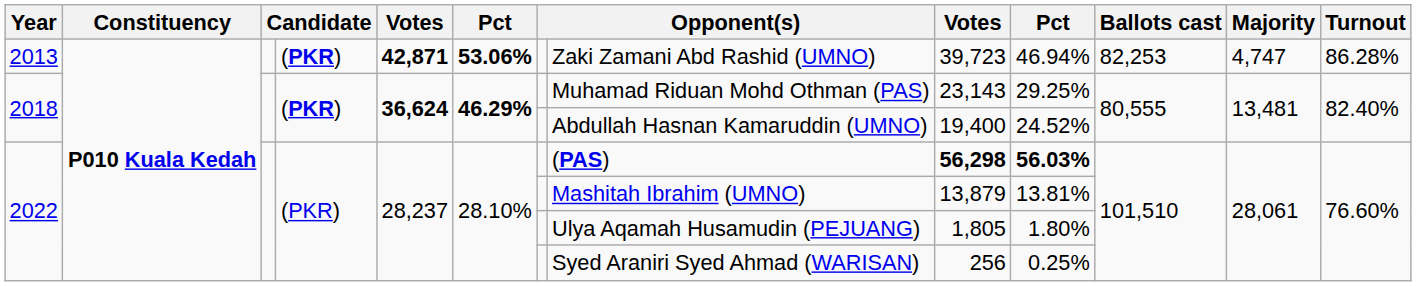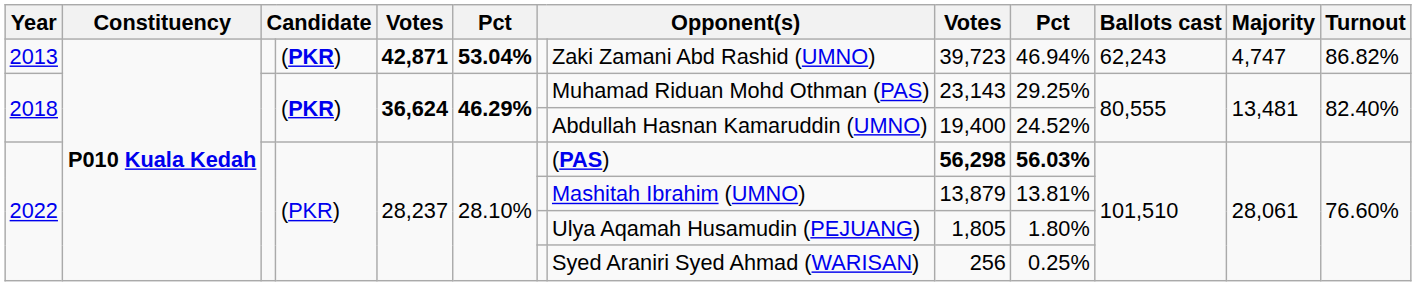 <table class="wikitable" style="margin:0.5em ; font-size:95%">
 <tr>
 <th>Year</th>
 <th>Constituency</th>
 <th colspan=2>Candidate</th>
 <th>Votes</th>
 <th>Pct</th>
 <th colspan=2>Opponent(s)</th>
 <th>Votes</th>
 <th>Pct</th>
 <th>Ballots cast</th>
 <th>Majority</th>
 <th>Turnout</th>
 </tr>
 <tr>
 <td><a href='#'>2013</a></td>
 <td rowspan=7><strong>P010 <a href='#'>Kuala Kedah</a></strong></td>
 <td></td>
 <td> (<a href='#'><strong>PKR</strong></a>)</td>
 <td align="right"><strong>42,871</strong></td>
-<td><strong>53.06%</strong></td>
+<td><strong>53.04%</strong></td>
 <td></td>
 <td>Zaki Zamani Abd Rashid (<a href='#'>UMNO</a>)</td>
 <td align="right">39,723</td>
 <td>46.94%</td>
-<td>82,253</td>
+<td>62,243</td>
 <td>4,747</td>
-<td>86.28%</td>
+<td>86.82%</td>
 </tr>
 <tr>
 <td rowspan="2"><a href='#'>2018</a></td>
 <td rowspan="2" ></td>
 <td rowspan="2"> (<a href='#'><strong>PKR</strong></a>)</td>
 <td rowspan="2" align=right><strong>36,624</strong></td>
 <td rowspan="2"><strong>46.29%</strong></td>
 <td></td>
 <td>Muhamad Riduan Mohd Othman (<a href='#'>PAS</a>)</td>
 <td align=right>23,143</td>
 <td>29.25%</td>
 <td rowspan="2">80,555</td>
 <td rowspan="2">13,481</td>
 <td rowspan="2">82.40%</td>
 </tr>
 <tr>
 <td></td>
 <td>Abdullah Hasnan Kamaruddin  (<a href='#'>UMNO</a>)</td>
 <td align=right>19,400</td>
 <td>24.52%</td>
 </tr>
 <tr>
 <td rowspan=4><a href='#'>2022</a></td>
 <td rowspan=4 ></td>
 <td rowspan=4> (<a href='#'>PKR</a>)</td>
 <td rowspan=4 align="right">28,237</td>
 <td rowspan=4>28.10%</td>
 <td bgcolor=></td>
 <td> (<strong><a href='#'>PAS</a></strong>)</td>
 <td align="right"><strong>56,298</strong></td>
 <td><strong>56.03%</strong></td>
 <td rowspan=4>101,510</td>
 <td rowspan=4>28,061</td>
 <td rowspan=4>76.60%</td>
 </tr>
 <tr>
 <td></td>
 <td><a href='#'>Mashitah Ibrahim</a> (<a href='#'>UMNO</a>)</td>
 <td align="right">13,879</td>
 <td>13.81%</td>
 </tr>
 <tr>
 <td bgcolor=></td>
 <td>Ulya Aqamah Husamudin (<a href='#'>PEJUANG</a>)</td>
 <td align="right">1,805</td>
 <td align=right>1.80%</td>
 </tr>
 <tr>
 <td></td>
 <td>Syed Araniri Syed Ahmad (<a href='#'>WARISAN</a>)</td>
 <td align="right">256</td>
 <td align=right>0.25%</td>
 </tr>
 </table>
